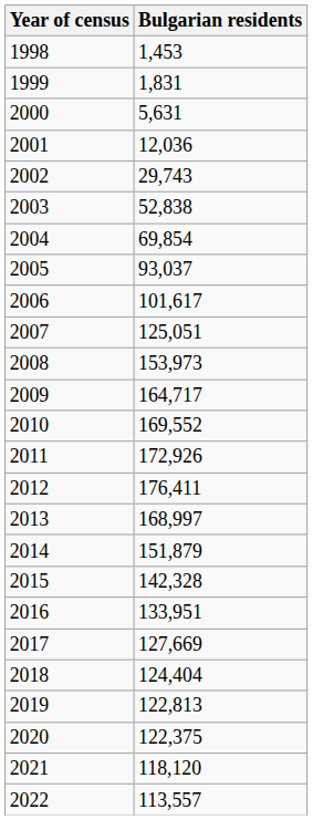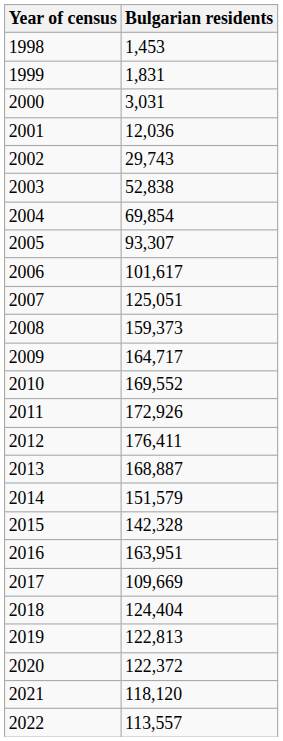 <table class="wikitable">
 <tr style="background:#fff; color:#000;">
 <th><strong>Year of census</strong></th>
 <th><strong>Bulgarian residents</strong></th>
 </tr>
 <tr>
 <td>1998</td>
 <td>1,453</td>
 </tr>
 <tr>
 <td>1999</td>
 <td>1,831 </td>
 </tr>
 <tr>
 <td>2000</td>
-<td>5,631 </td>
+<td>3,031 </td>
 </tr>
 <tr>
 <td>2001</td>
 <td>12,036 </td>
 </tr>
 <tr>
 <td>2002</td>
 <td>29,743 </td>
 </tr>
 <tr>
 <td>2003</td>
 <td>52,838 </td>
 </tr>
 <tr>
 <td>2004</td>
 <td>69,854 </td>
 </tr>
 <tr>
 <td>2005</td>
-<td>93,037 </td>
+<td>93,307 </td>
 </tr>
 <tr>
 <td>2006</td>
 <td>101,617 </td>
 </tr>
 <tr>
 <td>2007</td>
 <td>125,051 </td>
 </tr>
 <tr>
 <td>2008</td>
-<td>153,973 </td>
+<td>159,373 </td>
 </tr>
 <tr>
 <td>2009</td>
 <td>164,717 </td>
 </tr>
 <tr>
 <td>2010</td>
 <td>169,552 </td>
 </tr>
 <tr>
 <td>2011</td>
 <td>172,926 </td>
 </tr>
 <tr>
 <td>2012</td>
 <td>176,411 </td>
 </tr>
 <tr>
 <td>2013</td>
-<td>168,997 </td>
+<td>168,887 </td>
 </tr>
 <tr>
 <td>2014</td>
-<td>151,879 </td>
+<td>151,579 </td>
 </tr>
 <tr>
 <td>2015</td>
 <td>142,328 </td>
 </tr>
 <tr>
 <td>2016</td>
-<td>133,951 </td>
+<td>163,951 </td>
 </tr>
 <tr>
 <td>2017</td>
-<td>127,669 </td>
+<td>109,669 </td>
 </tr>
 <tr>
 <td>2018</td>
 <td>124,404 </td>
 </tr>
 <tr>
 <td>2019</td>
 <td>122,813 </td>
 </tr>
 <tr>
 <td>2020</td>
-<td>122,375 </td>
+<td>122,372 </td>
 </tr>
 <tr>
 <td>2021</td>
 <td>118,120 </td>
 </tr>
 <tr>
 <td>2022</td>
 <td>113,557 </td>
 </tr>
 </table>
